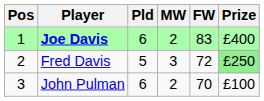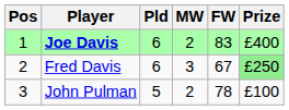 <table class="wikitable" style="text-align: center;">
 <tr>
 <th>Pos</th>
 <th>Player</th>
 <th>Pld</th>
 <th>MW</th>
 <th>FW</th>
 <th>Prize</th>
 </tr>
 <tr style="background:#aaffaa;">
 <td>1</td>
 <td style="text-align:left;"><strong> <a href='#'>Joe Davis</a></strong></td>
 <td>6</td>
 <td>2</td>
 <td>83</td>
 <td>£400</td>
 </tr>
 <tr>
 <td>2</td>
 <td style="text-align:left;"> <a href='#'>Fred Davis</a></td>
-<td>5</td>
+<td>6</td>
 <td>3</td>
-<td>72</td>
+<td>67</td>
 <td style="background: lightgreen;">£250</td>
 </tr>
 <tr>
 <td>3</td>
 <td style="text-align:left;"> <a href='#'>John Pulman</a></td>
-<td>6</td>
+<td>5</td>
 <td>2</td>
-<td>70</td>
+<td>78</td>
 <td>£100</td>
 </tr>
 </table>
